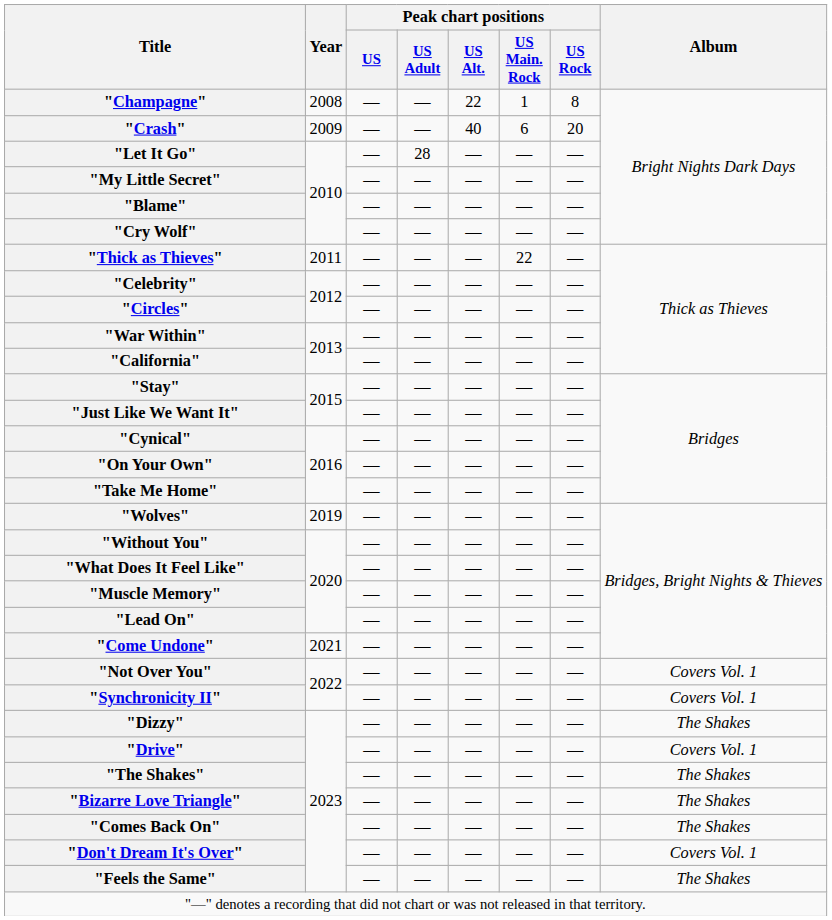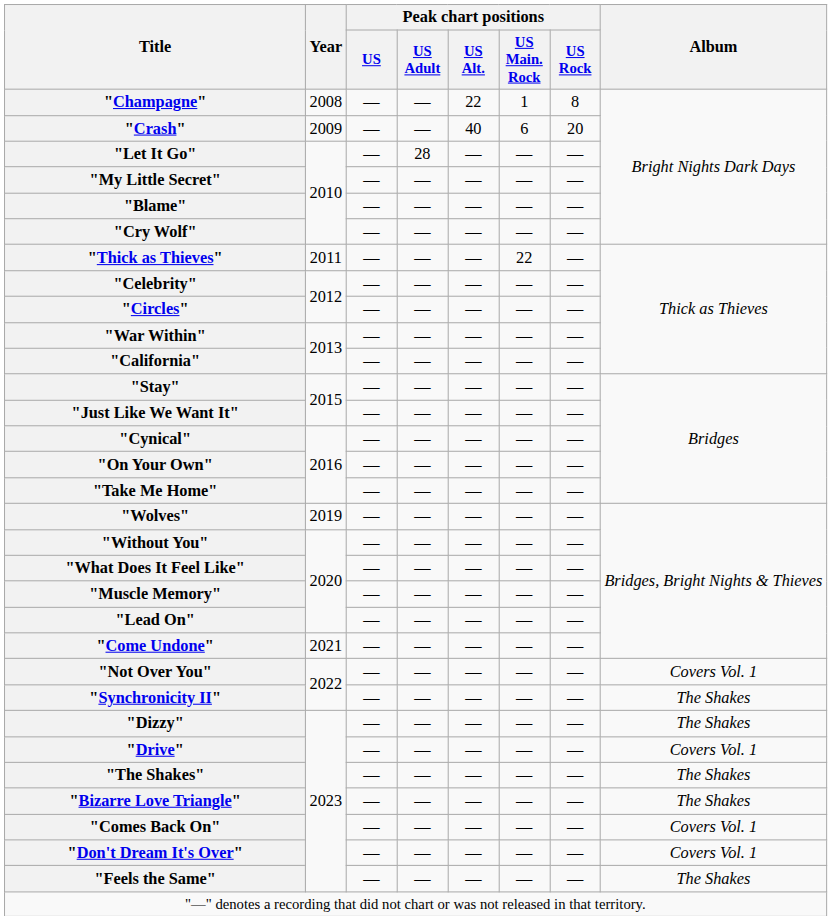 <table class="wikitable plainrowheaders" style="text-align:center;">
 <tr>
 <th scope="col" rowspan="2" style="width:18em;">Title</th>
 <th scope="col" rowspan="2">Year</th>
 <th scope="col" colspan="5">Peak chart positions</th>
 <th scope="col" rowspan="2">Album</th>
 </tr>
 <tr>
 <th scope="col" style="width:3em;font-size:90%;"><a href='#'>US</a><br></th>
 <th scope="col" style="width:3em;font-size:90%;"><a href='#'>US<br>Adult</a><br></th>
 <th scope="col" style="width:3em;font-size:90%;"><a href='#'>US<br>Alt.</a><br></th>
 <th scope="col" style="width:3em;font-size:90%;"><a href='#'>US<br>Main.<br>Rock</a><br></th>
 <th scope="col" style="width:3em;font-size:90%;"><a href='#'>US<br>Rock</a><br></th>
 </tr>
 <tr>
 <th scope="row">"<a href='#'>Champagne</a>"</th>
 <td>2008</td>
 <td>—</td>
 <td>—</td>
 <td>22</td>
 <td>1</td>
 <td>8</td>
 <td rowspan="6"><em>Bright Nights Dark Days</em></td>
 </tr>
 <tr>
 <th scope="row">"<a href='#'>Crash</a>"</th>
 <td>2009</td>
 <td>—</td>
 <td>—</td>
 <td>40</td>
 <td>6</td>
 <td>20</td>
 </tr>
 <tr>
 <th scope="row">"Let It Go"</th>
 <td rowspan="4">2010</td>
 <td>—</td>
 <td>28</td>
 <td>—</td>
 <td>—</td>
 <td>—</td>
 </tr>
 <tr>
 <th scope="row">"My Little Secret"</th>
 <td>—</td>
 <td>—</td>
 <td>—</td>
 <td>—</td>
 <td>—</td>
 </tr>
 <tr>
 <th scope="row">"Blame"</th>
 <td>—</td>
 <td>—</td>
 <td>—</td>
 <td>—</td>
 <td>—</td>
 </tr>
 <tr>
 <th scope="row">"Cry Wolf"</th>
 <td>—</td>
 <td>—</td>
 <td>—</td>
 <td>—</td>
 <td>—</td>
 </tr>
 <tr>
 <th scope="row">"<a href='#'>Thick as Thieves</a>"</th>
 <td>2011</td>
 <td>—</td>
 <td>—</td>
 <td>—</td>
 <td>22</td>
 <td>—</td>
 <td rowspan="5"><em>Thick as Thieves</em></td>
 </tr>
 <tr>
 <th scope="row">"Celebrity"</th>
 <td rowspan="2">2012</td>
 <td>—</td>
 <td>—</td>
 <td>—</td>
 <td>—</td>
 <td>—</td>
 </tr>
 <tr>
 <th scope="row">"<a href='#'>Circles</a>"</th>
 <td>—</td>
 <td>—</td>
 <td>—</td>
 <td>—</td>
 <td>—</td>
 </tr>
 <tr>
 <th scope="row">"War Within"</th>
 <td rowspan="2">2013</td>
 <td>—</td>
 <td>—</td>
 <td>—</td>
 <td>—</td>
 <td>—</td>
 </tr>
 <tr>
 <th scope="row">"California"</th>
 <td>—</td>
 <td>—</td>
 <td>—</td>
 <td>—</td>
 <td>—</td>
 </tr>
 <tr>
 <th scope="row">"Stay"</th>
 <td rowspan="2">2015</td>
 <td>—</td>
 <td>—</td>
 <td>—</td>
 <td>—</td>
 <td>—</td>
 <td rowspan="5"><em>Bridges</em></td>
 </tr>
 <tr>
 <th scope="row">"Just Like We Want It"</th>
 <td>—</td>
 <td>—</td>
 <td>—</td>
 <td>—</td>
 <td>—</td>
 </tr>
 <tr>
 <th scope="row">"Cynical"</th>
 <td rowspan="3">2016</td>
 <td>—</td>
 <td>—</td>
 <td>—</td>
 <td>—</td>
 <td>—</td>
 </tr>
 <tr>
 <th scope="row">"On Your Own"</th>
 <td>—</td>
 <td>—</td>
 <td>—</td>
 <td>—</td>
 <td>—</td>
 </tr>
 <tr>
 <th scope="row">"Take Me Home"</th>
 <td>—</td>
 <td>—</td>
 <td>—</td>
 <td>—</td>
 <td>—</td>
 </tr>
 <tr>
 <th scope="row">"Wolves"</th>
 <td>2019</td>
 <td>—</td>
 <td>—</td>
 <td>—</td>
 <td>—</td>
 <td>—</td>
 <td rowspan="6"><em>Bridges, Bright Nights & Thieves</em></td>
 </tr>
 <tr>
 <th scope="row">"Without You"</th>
 <td rowspan="4">2020</td>
 <td>—</td>
 <td>—</td>
 <td>—</td>
 <td>—</td>
 <td>—</td>
 </tr>
 <tr>
 <th scope="row">"What Does It Feel Like"</th>
 <td>—</td>
 <td>—</td>
 <td>—</td>
 <td>—</td>
 <td>—</td>
 </tr>
 <tr>
 <th scope="row">"Muscle Memory"</th>
 <td>—</td>
 <td>—</td>
 <td>—</td>
 <td>—</td>
 <td>—</td>
 </tr>
 <tr>
 <th scope="row">"Lead On"</th>
 <td>—</td>
 <td>—</td>
 <td>—</td>
 <td>—</td>
 <td>—</td>
 </tr>
 <tr>
 <th scope="row">"<a href='#'>Come Undone</a>" </th>
 <td>2021</td>
 <td>—</td>
 <td>—</td>
 <td>—</td>
 <td>—</td>
 <td>—</td>
 </tr>
 <tr>
 <th scope="row">"Not Over You"</th>
 <td rowspan="2">2022</td>
 <td>—</td>
 <td>—</td>
 <td>—</td>
 <td>—</td>
 <td>—</td>
 <td><em>Covers Vol. 1</em></td>
 </tr>
 <tr>
 <th scope="row">"<a href='#'>Synchronicity II</a>"</th>
 <td>—</td>
 <td>—</td>
 <td>—</td>
 <td>—</td>
 <td>—</td>
-<td><em>Covers Vol. 1</em></td>
+<td><em>The Shakes</em></td>
 </tr>
 <tr>
 <th scope="row">"Dizzy"</th>
 <td rowspan="7">2023</td>
 <td>—</td>
 <td>—</td>
 <td>—</td>
 <td>—</td>
 <td>—</td>
 <td><em>The Shakes</em></td>
 </tr>
 <tr>
 <th scope="row">"<a href='#'>Drive</a>"</th>
 <td>—</td>
 <td>—</td>
 <td>—</td>
 <td>—</td>
 <td>—</td>
 <td><em>Covers Vol. 1</em></td>
 </tr>
 <tr>
 <th scope="row">"The Shakes"</th>
 <td>—</td>
 <td>—</td>
 <td>—</td>
 <td>—</td>
 <td>—</td>
 <td><em>The Shakes</em></td>
 </tr>
 <tr>
 <th scope="row">"<a href='#'>Bizarre Love Triangle</a>"</th>
 <td>—</td>
 <td>—</td>
 <td>—</td>
 <td>—</td>
 <td>—</td>
 <td><em>The Shakes</em></td>
 </tr>
 <tr>
 <th scope="row">"Comes Back On"</th>
 <td>—</td>
 <td>—</td>
 <td>—</td>
 <td>—</td>
 <td>—</td>
-<td><em>The Shakes</em></td>
+<td><em>Covers Vol. 1</em></td>
 </tr>
 <tr>
 <th scope="row">"<a href='#'>Don't Dream It's Over</a>"</th>
 <td>—</td>
 <td>—</td>
 <td>—</td>
 <td>—</td>
 <td>—</td>
 <td><em>Covers Vol. 1</em></td>
 </tr>
 <tr>
 <th scope="row">"Feels the Same"</th>
 <td>—</td>
 <td>—</td>
 <td>—</td>
 <td>—</td>
 <td>—</td>
 <td><em>The Shakes</em></td>
 </tr>
 <tr>
 <td colspan="9" style="font-size:90%">"—" denotes a recording that did not chart or was not released in that territory.</td>
 </tr>
 </table>
